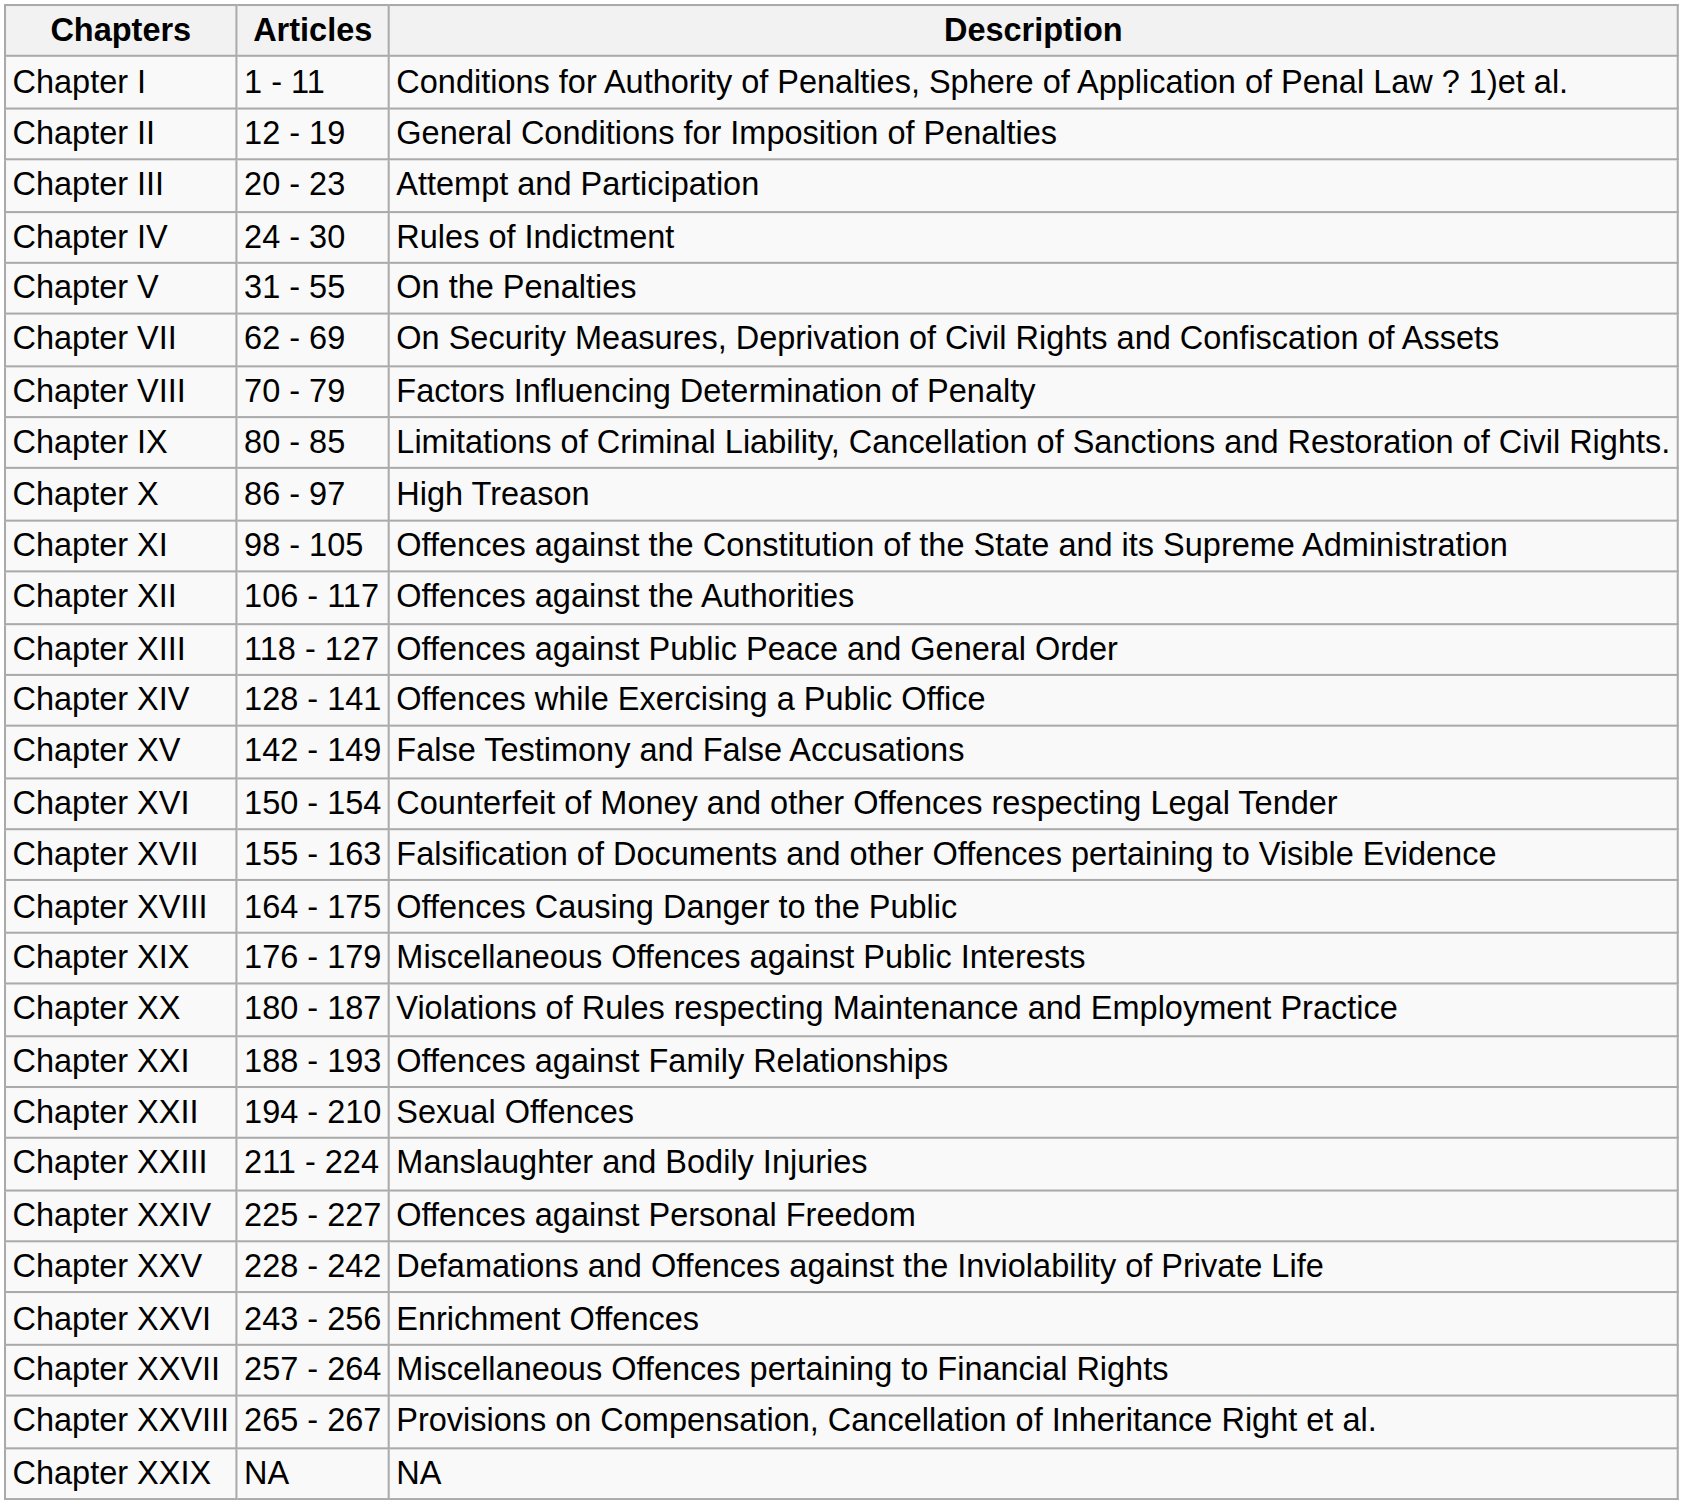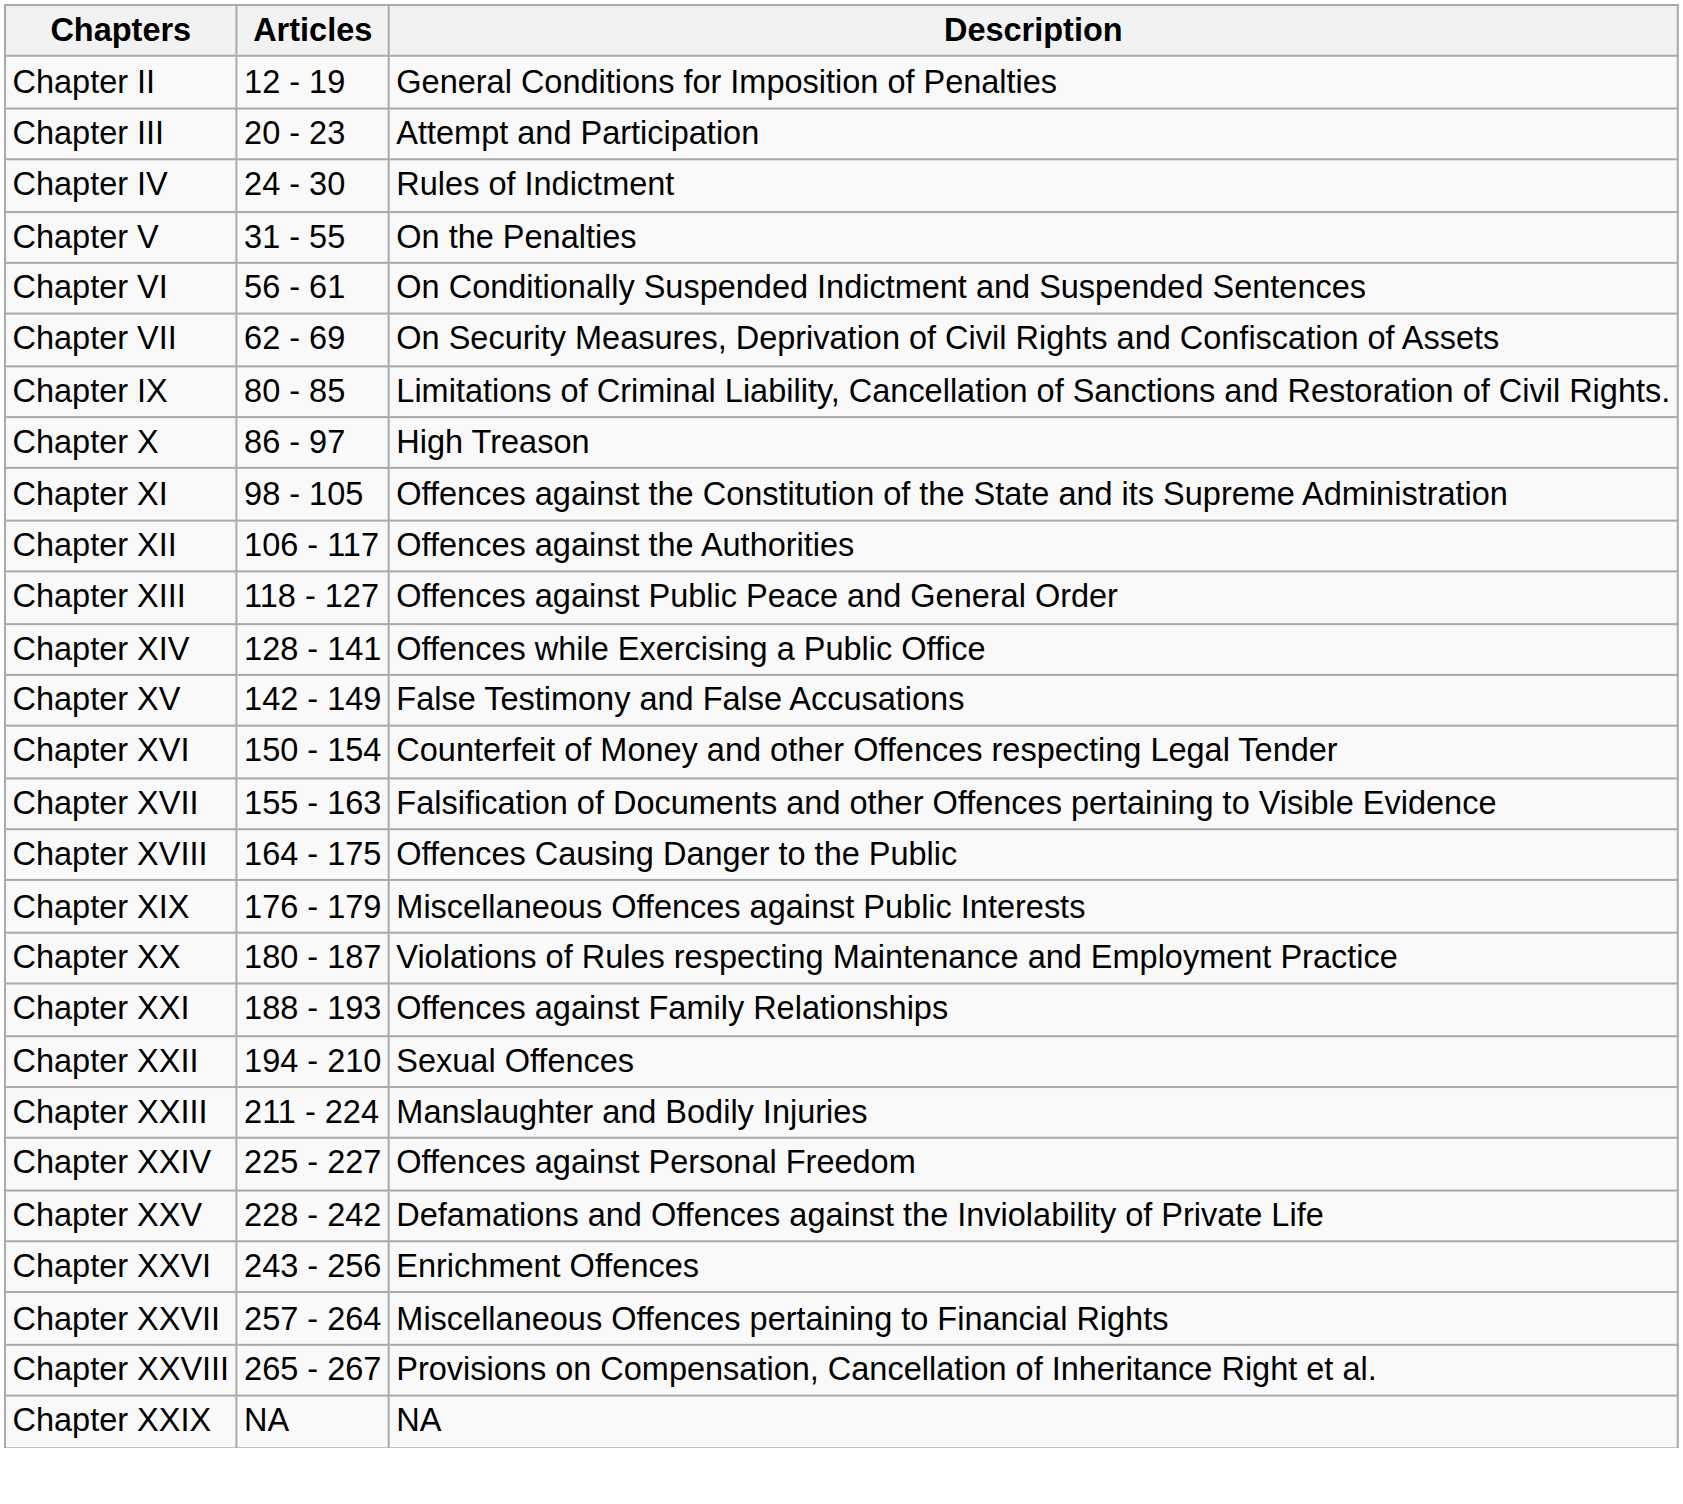 <table class="wikitable">
 <tr>
 <th>Chapters</th>
 <th>Articles</th>
 <th>Description</th>
-</tr>
-<tr>
-<td>Chapter I</td>
-<td>1 - 11</td>
-<td>Conditions for Authority of Penalties, Sphere of Application of Penal Law ? 1)et al.</td>
 </tr>
 <tr>
 <td>Chapter II</td>
 <td>12 - 19</td>
 <td>General Conditions for Imposition of Penalties</td>
 </tr>
 <tr>
 <td>Chapter III</td>
 <td>20 - 23</td>
 <td>Attempt and Participation</td>
 </tr>
 <tr>
 <td>Chapter IV</td>
 <td>24 - 30</td>
 <td>Rules of Indictment</td>
 </tr>
 <tr>
 <td>Chapter  V</td>
 <td>31 - 55</td>
 <td>On the Penalties</td>
 </tr>
 <tr>
+<td>Chapter VI</td>
+<td>56 - 61</td>
+<td>On Conditionally Suspended Indictment and Suspended Sentences</td>
+</tr>
+<tr>
 <td>Chapter VII</td>
 <td>62 - 69</td>
 <td>On Security Measures, Deprivation of Civil Rights and Confiscation of Assets</td>
-</tr>
-<tr>
-<td>Chapter VIII</td>
-<td>70 - 79</td>
-<td>Factors Influencing Determination of Penalty</td>
 </tr>
 <tr>
 <td>Chapter IX</td>
 <td>80 - 85</td>
 <td>Limitations of Criminal Liability, Cancellation of Sanctions and Restoration of Civil Rights.</td>
 </tr>
 <tr>
 <td>Chapter X</td>
 <td>86 - 97</td>
 <td>High Treason</td>
 </tr>
 <tr>
 <td>Chapter XI</td>
 <td>98 - 105</td>
 <td>Offences against the Constitution of the State and its Supreme Administration</td>
 </tr>
 <tr>
 <td>Chapter XII</td>
 <td>106 - 117</td>
 <td>Offences against the Authorities</td>
 </tr>
 <tr>
 <td>Chapter XIII</td>
 <td>118 - 127</td>
 <td>Offences against Public Peace and General Order</td>
 </tr>
 <tr>
 <td>Chapter XIV</td>
 <td>128 - 141</td>
 <td>Offences while Exercising a Public Office</td>
 </tr>
 <tr>
 <td>Chapter XV</td>
 <td>142 - 149</td>
 <td>False Testimony and False Accusations</td>
 </tr>
 <tr>
 <td>Chapter XVI</td>
 <td>150 - 154</td>
 <td>Counterfeit of Money and other Offences respecting Legal Tender</td>
 </tr>
 <tr>
 <td>Chapter XVII</td>
 <td>155 - 163</td>
 <td>Falsification of Documents and other Offences pertaining to Visible Evidence</td>
 </tr>
 <tr>
 <td>Chapter XVIII</td>
 <td>164 - 175</td>
 <td>Offences Causing Danger to the Public</td>
 </tr>
 <tr>
 <td>Chapter XIX</td>
 <td>176 - 179</td>
 <td>Miscellaneous Offences against Public Interests</td>
 </tr>
 <tr>
 <td>Chapter XX</td>
 <td>180 - 187</td>
 <td>Violations of Rules respecting Maintenance and Employment Practice</td>
 </tr>
 <tr>
 <td>Chapter XXI</td>
 <td>188 - 193</td>
 <td>Offences against Family Relationships</td>
 </tr>
 <tr>
 <td>Chapter XXII</td>
 <td>194 - 210</td>
 <td>Sexual Offences</td>
 </tr>
 <tr>
 <td>Chapter XXIII</td>
 <td>211 - 224</td>
 <td>Manslaughter and Bodily Injuries</td>
 </tr>
 <tr>
 <td>Chapter XXIV</td>
 <td>225 - 227</td>
 <td>Offences against Personal Freedom</td>
 </tr>
 <tr>
 <td>Chapter XXV</td>
 <td>228 - 242</td>
 <td>Defamations and Offences against the Inviolability of Private Life</td>
 </tr>
 <tr>
 <td>Chapter XXVI</td>
 <td>243 - 256</td>
 <td>Enrichment Offences</td>
 </tr>
 <tr>
 <td>Chapter XXVII</td>
 <td>257 - 264</td>
 <td>Miscellaneous Offences pertaining to Financial Rights</td>
 </tr>
 <tr>
 <td>Chapter XXVIII</td>
 <td>265 - 267</td>
 <td>Provisions on Compensation, Cancellation of Inheritance Right et al.</td>
 </tr>
 <tr>
 <td>Chapter XXIX</td>
 <td>NA</td>
 <td>NA</td>
 </tr>
 </table>
